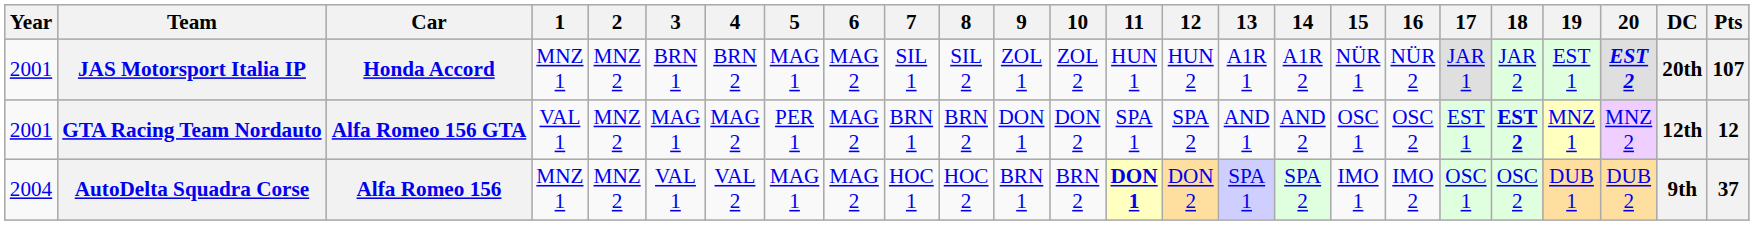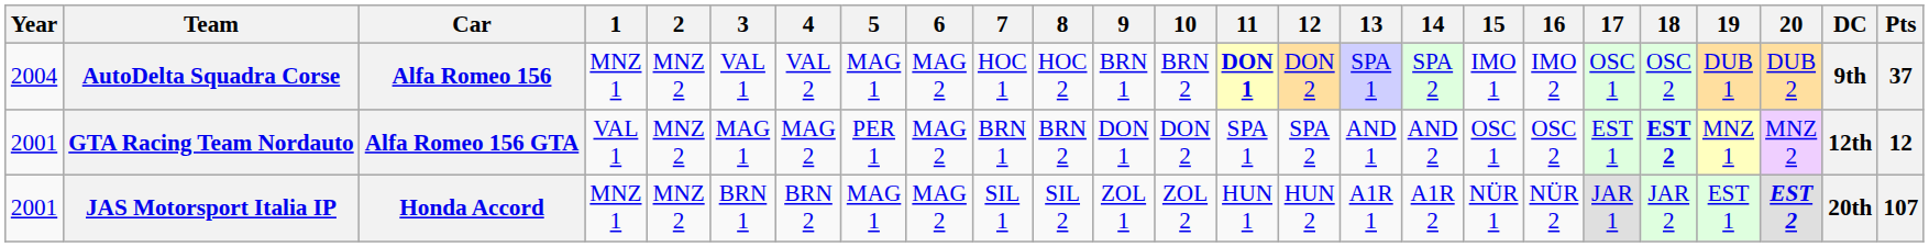 <table class="wikitable" style="text-align:center; font-size:85%">
 <tr>
 <th>Year</th>
 <th>Team</th>
 <th>Car</th>
 <th>1</th>
 <th>2</th>
 <th>3</th>
 <th>4</th>
 <th>5</th>
 <th>6</th>
 <th>7</th>
 <th>8</th>
 <th>9</th>
 <th>10</th>
 <th>11</th>
 <th>12</th>
 <th>13</th>
 <th>14</th>
 <th>15</th>
 <th>16</th>
 <th>17</th>
 <th>18</th>
 <th>19</th>
 <th>20</th>
 <th>DC</th>
 <th>Pts</th>
 </tr>
 <tr>
-<td><a href='#'>2001</a></td>
-<th nowrap><a href='#'>JAS Motorsport Italia IP</a></th>
-<th nowrap><a href='#'>Honda Accord</a></th>
+<td><a href='#'>2004</a></td>
+<th nowrap><a href='#'>AutoDelta Squadra Corse</a></th>
+<th nowrap><a href='#'>Alfa Romeo 156</a></th>
 <td><a href='#'>MNZ<br>1</a></td>
 <td><a href='#'>MNZ<br>2</a></td>
+<td><a href='#'>VAL<br>1</a></td>
+<td><a href='#'>VAL<br>2</a></td>
+<td><a href='#'>MAG<br>1</a></td>
+<td><a href='#'>MAG<br>2</a></td>
+<td><a href='#'>HOC<br>1</a></td>
+<td><a href='#'>HOC<br>2</a></td>
 <td><a href='#'>BRN<br>1</a></td>
 <td><a href='#'>BRN<br>2</a></td>
-<td><a href='#'>MAG<br>1</a></td>
-<td><a href='#'>MAG<br>2</a></td>
-<td><a href='#'>SIL<br>1</a></td>
-<td><a href='#'>SIL<br>2</a></td>
-<td><a href='#'>ZOL<br>1</a></td>
-<td><a href='#'>ZOL<br>2</a></td>
-<td><a href='#'>HUN<br>1</a></td>
-<td><a href='#'>HUN<br>2</a></td>
-<td><a href='#'>A1R<br>1</a></td>
-<td><a href='#'>A1R<br>2</a></td>
-<td><a href='#'>NÜR<br>1</a></td>
-<td><a href='#'>NÜR<br>2</a></td>
-<td style="background:#DFDFDF;"><a href='#'>JAR<br>1</a><br></td>
-<td style="background:#DFFFDF;"><a href='#'>JAR<br>2</a><br></td>
-<td style="background:#DFFFDF;"><a href='#'>EST<br>1</a><br></td>
-<td style="background:#DFDFDF;"><strong><em><a href='#'>EST<br>2</a></em></strong><br></td>
-<th>20th</th>
-<th>107</th>
+<td style="background:#FFFFBF;"><strong><a href='#'>DON<br>1</a></strong><br></td>
+<td style="background:#FFDF9F;"><a href='#'>DON<br>2</a><br></td>
+<td style="background:#CFCFFF;"><a href='#'>SPA<br>1</a><br></td>
+<td style="background:#DFFFDF;"><a href='#'>SPA<br>2</a><br></td>
+<td><a href='#'>IMO<br>1</a></td>
+<td><a href='#'>IMO<br>2</a></td>
+<td style="background:#DFFFDF;"><a href='#'>OSC<br>1</a><br></td>
+<td style="background:#DFFFDF;"><a href='#'>OSC<br>2</a><br></td>
+<td style="background:#FFDF9F;"><a href='#'>DUB<br>1</a><br></td>
+<td style="background:#FFDF9F;"><a href='#'>DUB<br>2</a><br></td>
+<th>9th</th>
+<th>37</th>
 </tr>
 <tr>
 <td><a href='#'>2001</a></td>
 <th nowrap><a href='#'>GTA Racing Team Nordauto</a></th>
 <th nowrap><a href='#'>Alfa Romeo 156 GTA</a></th>
 <td><a href='#'>VAL<br>1</a></td>
 <td><a href='#'>MNZ<br>2</a></td>
 <td><a href='#'>MAG<br>1</a></td>
 <td><a href='#'>MAG<br>2</a></td>
 <td><a href='#'>PER<br>1</a></td>
 <td><a href='#'>MAG<br>2</a></td>
 <td><a href='#'>BRN<br>1</a></td>
 <td><a href='#'>BRN<br>2</a></td>
 <td><a href='#'>DON<br>1</a></td>
 <td><a href='#'>DON<br>2</a></td>
 <td><a href='#'>SPA<br>1</a></td>
 <td><a href='#'>SPA<br>2</a></td>
 <td><a href='#'>AND<br>1</a></td>
 <td><a href='#'>AND<br>2</a></td>
 <td><a href='#'>OSC<br>1</a></td>
 <td><a href='#'>OSC<br>2</a></td>
 <td style="background:#DFFFDF;"><a href='#'>EST<br>1</a><br></td>
 <td style="background:#DFFFDF;"><strong><a href='#'>EST<br>2</a></strong><br></td>
 <td style="background:#FFFFBF;"><a href='#'>MNZ<br>1</a><br></td>
 <td style="background:#EFCFFF;"><a href='#'>MNZ<br>2</a><br></td>
 <th>12th</th>
 <th>12</th>
 </tr>
 <tr>
-<td><a href='#'>2004</a></td>
-<th nowrap><a href='#'>AutoDelta Squadra Corse</a></th>
-<th nowrap><a href='#'>Alfa Romeo 156</a></th>
+<td><a href='#'>2001</a></td>
+<th nowrap><a href='#'>JAS Motorsport Italia IP</a></th>
+<th nowrap><a href='#'>Honda Accord</a></th>
 <td><a href='#'>MNZ<br>1</a></td>
 <td><a href='#'>MNZ<br>2</a></td>
-<td><a href='#'>VAL<br>1</a></td>
-<td><a href='#'>VAL<br>2</a></td>
+<td><a href='#'>BRN<br>1</a></td>
+<td><a href='#'>BRN<br>2</a></td>
 <td><a href='#'>MAG<br>1</a></td>
 <td><a href='#'>MAG<br>2</a></td>
-<td><a href='#'>HOC<br>1</a></td>
-<td><a href='#'>HOC<br>2</a></td>
-<td><a href='#'>BRN<br>1</a></td>
-<td><a href='#'>BRN<br>2</a></td>
-<td style="background:#FFFFBF;"><strong><a href='#'>DON<br>1</a></strong><br></td>
-<td style="background:#FFDF9F;"><a href='#'>DON<br>2</a><br></td>
-<td style="background:#CFCFFF;"><a href='#'>SPA<br>1</a><br></td>
-<td style="background:#DFFFDF;"><a href='#'>SPA<br>2</a><br></td>
-<td><a href='#'>IMO<br>1</a></td>
-<td><a href='#'>IMO<br>2</a></td>
-<td style="background:#DFFFDF;"><a href='#'>OSC<br>1</a><br></td>
-<td style="background:#DFFFDF;"><a href='#'>OSC<br>2</a><br></td>
-<td style="background:#FFDF9F;"><a href='#'>DUB<br>1</a><br></td>
-<td style="background:#FFDF9F;"><a href='#'>DUB<br>2</a><br></td>
-<th>9th</th>
-<th>37</th>
+<td><a href='#'>SIL<br>1</a></td>
+<td><a href='#'>SIL<br>2</a></td>
+<td><a href='#'>ZOL<br>1</a></td>
+<td><a href='#'>ZOL<br>2</a></td>
+<td><a href='#'>HUN<br>1</a></td>
+<td><a href='#'>HUN<br>2</a></td>
+<td><a href='#'>A1R<br>1</a></td>
+<td><a href='#'>A1R<br>2</a></td>
+<td><a href='#'>NÜR<br>1</a></td>
+<td><a href='#'>NÜR<br>2</a></td>
+<td style="background:#DFDFDF;"><a href='#'>JAR<br>1</a><br></td>
+<td style="background:#DFFFDF;"><a href='#'>JAR<br>2</a><br></td>
+<td style="background:#DFFFDF;"><a href='#'>EST<br>1</a><br></td>
+<td style="background:#DFDFDF;"><strong><em><a href='#'>EST<br>2</a></em></strong><br></td>
+<th>20th</th>
+<th>107</th>
 </tr>
 </table>
